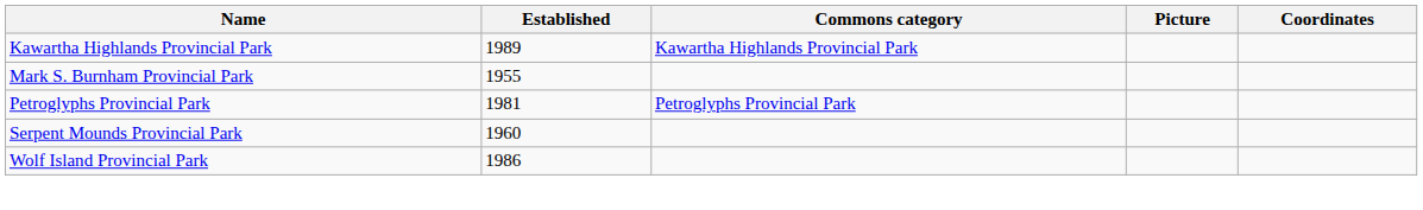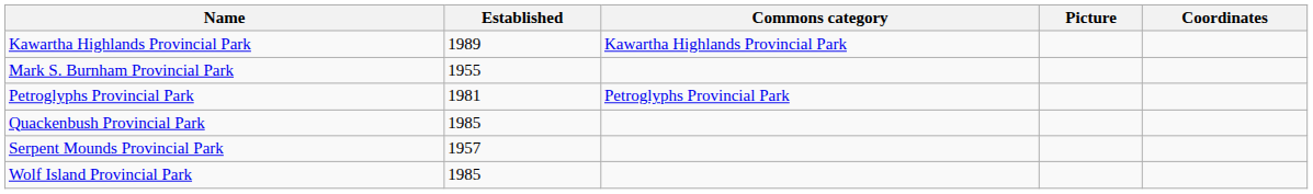 <table class='wikitable sortable' style='width:100%'>
 <tr>
 <th>Name</th>
 <th>Established</th>
 <th>Commons category</th>
 <th>Picture</th>
 <th>Coordinates</th>
 </tr>
 <tr>
 <td><a href='#'>Kawartha Highlands Provincial Park</a></td>
 <td>1989</td>
 <td><a href='#'>Kawartha Highlands Provincial Park</a></td>
 <td></td>
 <td></td>
 </tr>
 <tr>
 <td><a href='#'>Mark S. Burnham Provincial Park</a></td>
 <td>1955</td>
 <td></td>
 <td></td>
 <td></td>
 </tr>
 <tr>
 <td><a href='#'>Petroglyphs Provincial Park</a></td>
 <td>1981</td>
 <td><a href='#'>Petroglyphs Provincial Park</a></td>
 <td></td>
 <td></td>
 </tr>
 <tr>
+<td><a href='#'>Quackenbush Provincial Park</a></td>
+<td>1985</td>
+<td></td>
+<td></td>
+<td></td>
+</tr>
+<tr>
 <td><a href='#'>Serpent Mounds Provincial Park</a></td>
-<td>1960</td>
+<td>1957</td>
 <td></td>
 <td></td>
 <td></td>
 </tr>
 <tr>
 <td><a href='#'>Wolf Island Provincial Park</a></td>
-<td>1986</td>
+<td>1985</td>
 <td></td>
 <td></td>
 <td></td>
 </tr>
 </table>
